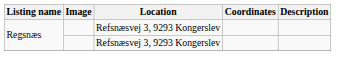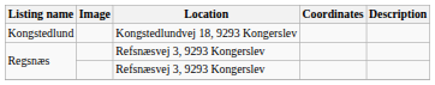 <table class="wikitable sortable">
 <tr>
 <th>Listing name</th>
 <th>Image</th>
 <th>Location</th>
 <th>Coordinates</th>
 <th>Description</th>
+</tr>
+<tr>
+<td>Kongstedlund</td>
+<td></td>
+<td>Kongstedlundvej 18, 9293 Kongerslev</td>
+<td></td>
+<td></td>
 </tr>
 <tr>
 <td rowspan="2">Regsnæs</td>
 <td></td>
 <td>Refsnæsvej 3, 9293 Kongerslev</td>
 <td></td>
 <td></td>
 </tr>
 <tr>
 <td></td>
 <td>Refsnæsvej 3, 9293 Kongerslev</td>
 <td></td>
 <td></td>
 </tr>
 <tr>
 </tr>
 </table>
